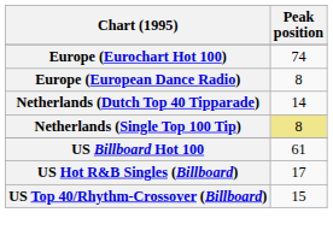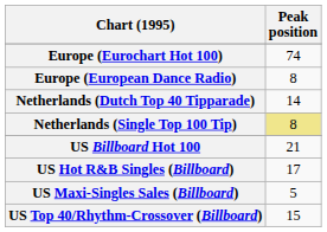 <table class="wikitable sortable plainrowheaders" style="text-align:center">
 <tr>
 <th>Chart (1995)</th>
 <th>Peak<br>position</th>
 </tr>
 <tr>
 </tr>
 <tr>
 <th scope="row">Europe (<a href='#'>Eurochart Hot 100</a>)</th>
 <td>74</td>
 </tr>
 <tr>
 <th scope="row">Europe (<a href='#'>European Dance Radio</a>)</th>
 <td>8</td>
 </tr>
 <tr>
 <th scope="row">Netherlands (<a href='#'>Dutch Top 40 Tipparade</a>)</th>
 <td>14</td>
 </tr>
 <tr>
 <th scope="row">Netherlands (<a href='#'>Single Top 100 Tip</a>)</th>
 <td style="background: khaki;">8</td>
 </tr>
 <tr>
 </tr>
 <tr>
 </tr>
 <tr>
 </tr>
 <tr>
 </tr>
 <tr>
 </tr>
 <tr>
 <th scope="row">US <a href='#'><em>Billboard</em> Hot 100</a></th>
-<td>61</td>
+<td>21</td>
 </tr>
 <tr>
 <th scope="row">US <a href='#'>Hot R&B Singles</a> (<em><a href='#'>Billboard</a></em>)</th>
 <td>17</td>
 </tr>
 <tr>
+<th scope="row">US <a href='#'>Maxi-Singles Sales</a> (<em><a href='#'>Billboard</a></em>)</th>
+<td>5</td>
+</tr>
+<tr>
 <th scope="row">US <a href='#'>Top 40/Rhythm-Crossover</a> (<em><a href='#'>Billboard</a></em>)</th>
 <td>15</td>
 </tr>
 </table>
